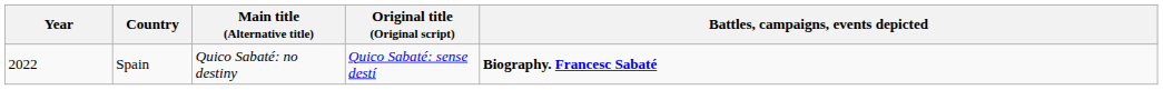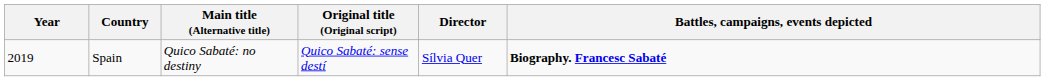 <table class="wikitable sortable" style="width:100%;">
 <tr>
 <th class="unsortable">Year</th>
 <th width= 80>Country</th>
 <th width=160>Main title<br><small>(Alternative title)</small></th>
 <th width=140>Original title<br><small>(Original script)</small></th>
+<th width=100>Director</th>
 <th class="unsortable">Battles, campaigns, events depicted</th>
 </tr>
 <tr>
-<td>2022</td>
+<td>2019</td>
 <td>Spain</td>
 <td><em>Quico Sabaté: no destiny</em></td>
 <td><em><a href='#'>Quico Sabaté: sense destí</a></em></td>
+<td><a href='#'>Sílvia Quer</a></td>
 <td><strong>Biography. <a href='#'>Francesc Sabaté</a></strong></td>
 </tr>
 </table>
